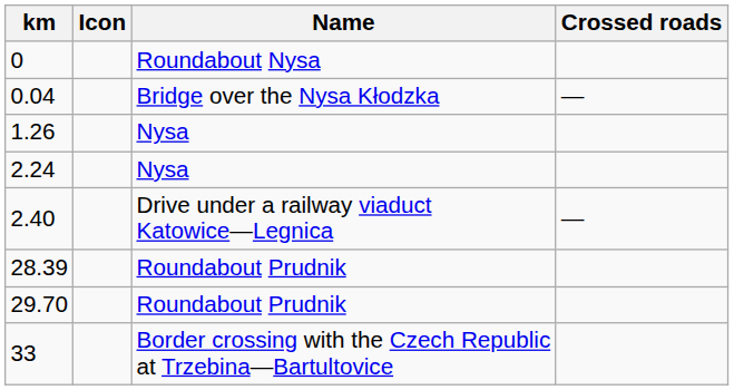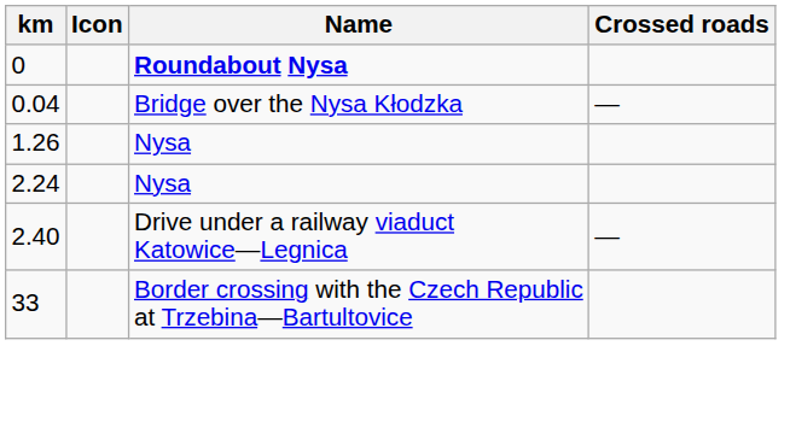 <table class=wikitable>
 <tr>
 <th>km</th>
 <th>Icon</th>
 <th>Name</th>
 <th>Crossed roads</th>
 </tr>
 <tr>
 <td>0</td>
 <td></td>
-<td><a href='#'>Roundabout</a> <a href='#'>Nysa</a></td>
+<td><strong><a href='#'>Roundabout</a> <a href='#'>Nysa</a></strong></td>
 <td></td>
 </tr>
 <tr>
 <td>0.04</td>
 <td></td>
 <td><a href='#'>Bridge</a> over the <a href='#'>Nysa Kłodzka</a></td>
 <td>—</td>
 </tr>
 <tr>
 <td>1.26</td>
 <td></td>
 <td><a href='#'>Nysa</a></td>
 <td></td>
 </tr>
 <tr>
 <td>2.24</td>
 <td></td>
 <td><a href='#'>Nysa</a></td>
 <td></td>
 </tr>
 <tr>
 <td>2.40</td>
 <td></td>
 <td>Drive under a railway <a href='#'>viaduct</a> <br> <a href='#'>Katowice</a>—<a href='#'>Legnica</a></td>
 <td>—</td>
 </tr>
 <tr>
-<td>28.39</td>
-<td></td>
-<td><a href='#'>Roundabout</a> <a href='#'>Prudnik</a></td>
-<td></td>
-</tr>
-<tr>
-<td>29.70</td>
-<td></td>
-<td><a href='#'>Roundabout</a> <a href='#'>Prudnik</a></td>
-<td></td>
-</tr>
-<tr>
 <td>33</td>
 <td></td>
 <td><a href='#'>Border crossing</a> with the <a href='#'>Czech Republic</a> <br> at <a href='#'>Trzebina</a>—<a href='#'>Bartultovice</a></td>
 <td></td>
 </tr>
 </table>
